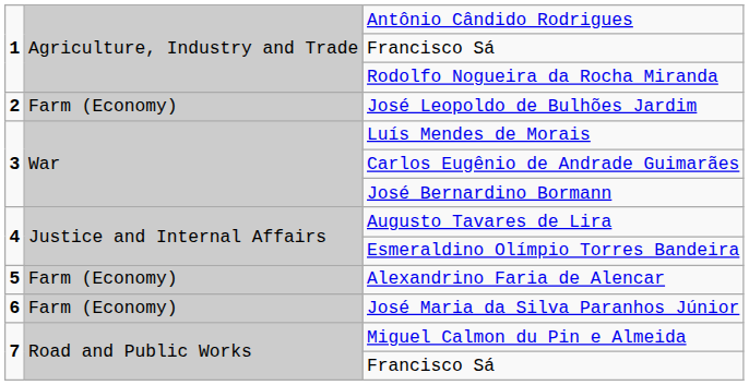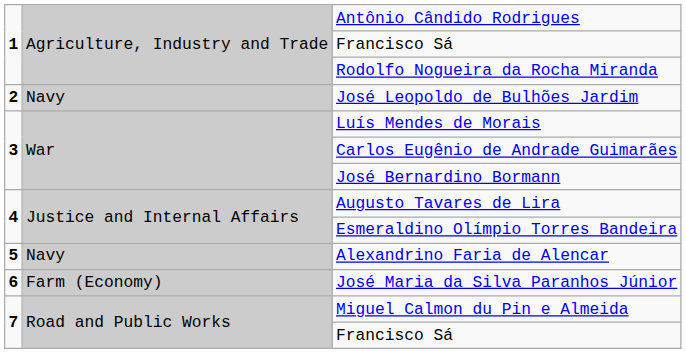 <table class="wikitable">
 <tr>
 <td rowspan="3"><strong>1</strong></td>
 <td rowspan="3" bgcolor=#cccccc>Agriculture, Industry and Trade</td>
 <td><a href='#'>Antônio Cândido Rodrigues</a></td>
 </tr>
 <tr>
 <td>Francisco Sá</td>
 </tr>
 <tr>
 <td><a href='#'>Rodolfo Nogueira da Rocha Miranda</a></td>
 </tr>
 <tr>
 <td><strong>2</strong></td>
-<td bgcolor=#cccccc>Farm (Economy)</td>
+<td bgcolor=#cccccc>Navy</td>
 <td><a href='#'>José Leopoldo de Bulhões Jardim</a></td>
 </tr>
 <tr>
 <td rowspan="3"><strong>3</strong></td>
 <td rowspan="3" bgcolor=#cccccc>War</td>
 <td><a href='#'>Luís Mendes de Morais</a></td>
 </tr>
 <tr>
 <td><a href='#'>Carlos Eugênio de Andrade Guimarães</a></td>
 </tr>
 <tr>
 <td><a href='#'>José Bernardino Bormann</a></td>
 </tr>
 <tr>
 <td rowspan="2"><strong>4</strong></td>
 <td rowspan="2" bgcolor=#cccccc>Justice and Internal Affairs</td>
 <td><a href='#'>Augusto Tavares de Lira</a></td>
 </tr>
 <tr>
 <td><a href='#'>Esmeraldino Olímpio Torres Bandeira</a></td>
 </tr>
 <tr>
 <td><strong>5</strong></td>
-<td bgcolor=#cccccc>Farm (Economy)</td>
+<td bgcolor=#cccccc>Navy</td>
 <td><a href='#'>Alexandrino Faria de Alencar</a></td>
 </tr>
 <tr>
 <td><strong>6</strong></td>
 <td bgcolor=#cccccc>Farm (Economy)</td>
 <td><a href='#'>José Maria da Silva Paranhos Júnior</a></td>
 </tr>
 <tr>
 <td rowspan="2"><strong>7</strong></td>
 <td rowspan="2" bgcolor=#cccccc>Road and Public Works</td>
 <td><a href='#'>Miguel Calmon du Pin e Almeida</a></td>
 </tr>
 <tr>
 <td>Francisco Sá</td>
 </tr>
 </table>
